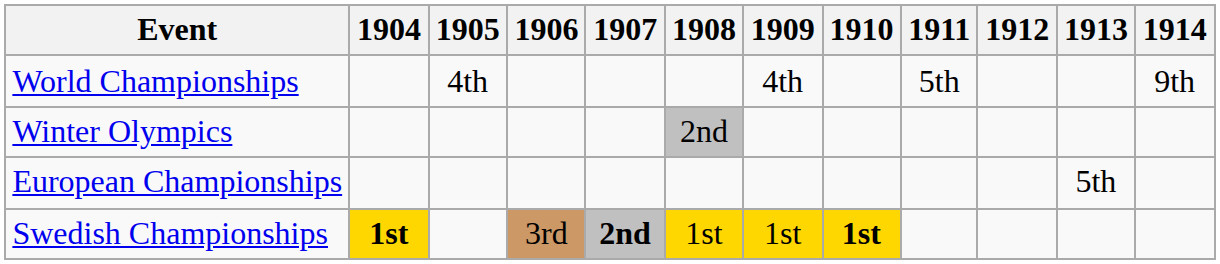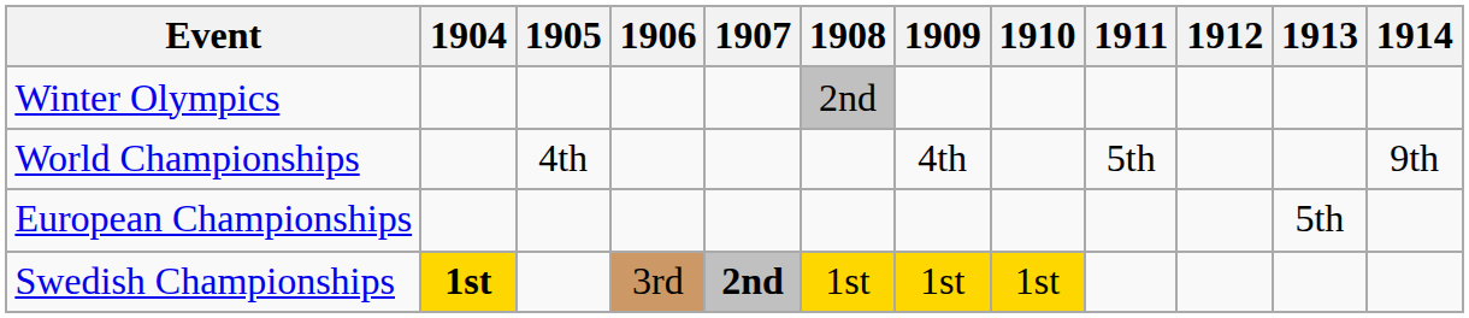 <table class="wikitable">
 <tr>
 <th>Event</th>
 <th>1904</th>
 <th>1905</th>
 <th>1906</th>
 <th>1907</th>
 <th>1908</th>
 <th>1909</th>
 <th>1910</th>
 <th>1911</th>
 <th>1912</th>
 <th>1913</th>
 <th>1914</th>
 </tr>
 <tr>
+<td><a href='#'>Winter Olympics</a></td>
+<td></td>
+<td></td>
+<td></td>
+<td></td>
+<td align="center" bgcolor="silver">2nd</td>
+<td></td>
+<td></td>
+<td></td>
+<td></td>
+<td></td>
+<td></td>
+</tr>
+<tr>
 <td><a href='#'>World Championships</a></td>
 <td></td>
 <td align="center">4th</td>
 <td></td>
 <td></td>
 <td></td>
 <td align="center">4th</td>
 <td></td>
 <td align="center">5th</td>
 <td></td>
 <td></td>
 <td align="center">9th</td>
-</tr>
-<tr>
-<td><a href='#'>Winter Olympics</a></td>
-<td></td>
-<td></td>
-<td></td>
-<td></td>
-<td align="center" bgcolor="silver">2nd</td>
-<td></td>
-<td></td>
-<td></td>
-<td></td>
-<td></td>
-<td></td>
 </tr>
 <tr>
 <td><a href='#'>European Championships</a></td>
 <td></td>
 <td></td>
 <td></td>
 <td></td>
 <td></td>
 <td></td>
 <td></td>
 <td></td>
 <td></td>
 <td align="center">5th</td>
 <td></td>
 </tr>
 <tr>
 <td><a href='#'>Swedish Championships</a></td>
 <td align="center" bgcolor="gold"><strong>1st</strong></td>
 <td></td>
 <td align="center" bgcolor="cc9966">3rd</td>
 <td align="center" bgcolor="silver"><strong>2nd</strong></td>
 <td align="center" bgcolor="gold">1st</td>
 <td align="center" bgcolor="gold">1st</td>
-<td align="center" bgcolor="gold"><strong>1st</strong></td>
+<td align="center" bgcolor="gold">1st</td>
 <td></td>
 <td></td>
 <td></td>
 <td></td>
 </tr>
 </table>
